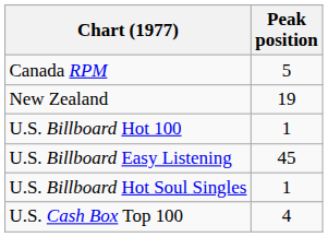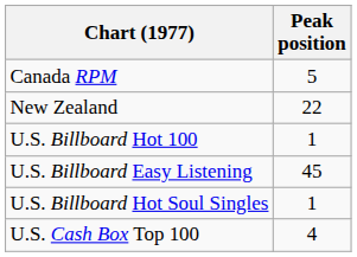 <table class="wikitable sortable">
 <tr>
 <th>Chart (1977)</th>
 <th>Peak<br>position</th>
 </tr>
 <tr>
 <td>Canada <a href='#'><em>RPM</em></a></td>
 <td style="text-align:center;">5</td>
 </tr>
 <tr>
 <td>New Zealand</td>
-<td style="text-align:center;">19</td>
+<td style="text-align:center;">22</td>
 </tr>
 <tr>
 <td>U.S. <em>Billboard</em> <a href='#'>Hot 100</a></td>
 <td style="text-align:center;">1</td>
 </tr>
 <tr>
 <td align="left">U.S. <em>Billboard</em> <a href='#'>Easy Listening</a></td>
 <td style="text-align:center;">45</td>
 </tr>
 <tr>
 <td>U.S. <em>Billboard</em> <a href='#'>Hot Soul Singles</a></td>
 <td style="text-align:center;">1</td>
 </tr>
 <tr>
 <td>U.S. <em><a href='#'>Cash Box</a></em> Top 100</td>
 <td style="text-align:center;">4</td>
 </tr>
 </table>
